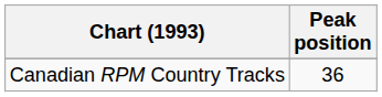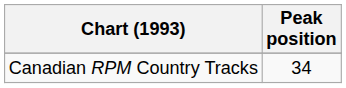 <table class="wikitable sortable">
 <tr>
 <th align="left">Chart (1993)</th>
 <th align="center">Peak<br>position</th>
 </tr>
 <tr>
 </tr>
 <tr>
 <td align="left">Canadian <em>RPM</em> Country Tracks</td>
-<td align="center">36</td>
+<td align="center">34</td>
 </tr>
 </table>
